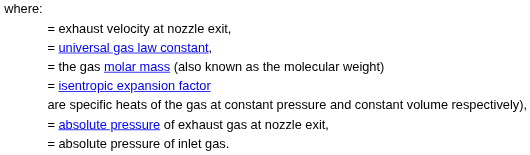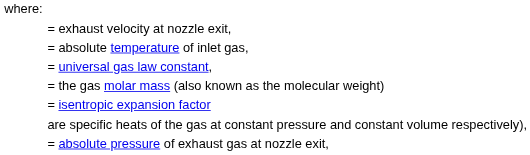 <table border="0" cellpadding="2">
 <tr>
 <td align=right>where:</td>
 <td> </td>
 </tr>
 <tr>
 <th align=right></th>
 <td align=left>= exhaust velocity at nozzle exit,</td>
+</tr>
+<tr>
+<th align=right></th>
+<td align=left>= absolute <a href='#'>temperature</a> of inlet gas,</td>
 </tr>
 <tr>
 <th align=right></th>
 <td align=left>= <a href='#'>universal gas law constant</a>,</td>
 </tr>
 <tr>
 <th align=right></th>
 <td align=left>= the gas <a href='#'>molar mass</a> (also known as the molecular weight)</td>
 </tr>
 <tr>
 <th align=right></th>
 <td align=left> = <a href='#'>isentropic expansion factor</a></td>
 </tr>
 <tr>
 <td></td>
 <td align=left> are specific heats of the gas at constant pressure and constant volume respectively),</td>
 </tr>
 <tr>
 <th align=right></th>
 <td align=left>= <a href='#'>absolute pressure</a> of exhaust gas at nozzle exit,</td>
 </tr>
-<tr>
-<th align=right></th>
-<td align=left>= absolute pressure of inlet gas.</td>
-</tr>
 </table>
